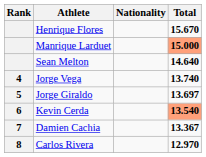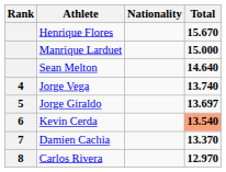 <table class="wikitable sortable" style="text-align:left">
 <tr>
 <th scope=col>Rank</th>
 <th scope=col>Athlete</th>
 <th scope=col>Nationality</th>
 <th scope=col>Total</th>
 </tr>
 <tr>
 <th scope=row></th>
 <td align=left><a href='#'>Henrique Flores</a></td>
 <td></td>
 <td><strong>15.670</strong></td>
 </tr>
 <tr>
 <th scope=row></th>
 <td align=left><a href='#'>Manrique Larduet</a></td>
 <td></td>
-<td style="background: lightsalmon;"><strong>15.000</strong></td>
+<td><strong>15.000</strong></td>
 </tr>
 <tr>
 <th scope=row></th>
 <td align=left><a href='#'>Sean Melton</a></td>
 <td></td>
 <td><strong>14.640</strong></td>
 </tr>
 <tr>
 <th scope=row>4</th>
 <td align=left><a href='#'>Jorge Vega</a></td>
 <td></td>
 <td><strong>13.740</strong></td>
 </tr>
 <tr>
 <th scope=row>5</th>
 <td align=left><a href='#'>Jorge Giraldo</a></td>
 <td></td>
 <td><strong>13.697</strong></td>
 </tr>
 <tr>
 <th scope=row>6</th>
 <td align=left><a href='#'>Kevin Cerda</a></td>
 <td></td>
 <td style="background: lightsalmon;"><strong>13.540</strong></td>
 </tr>
 <tr>
 <th scope=row>7</th>
 <td align=left><a href='#'>Damien Cachia</a></td>
 <td></td>
-<td><strong>13.367</strong></td>
+<td><strong>13.370</strong></td>
 </tr>
 <tr>
 <th scope=row>8</th>
 <td align=left><a href='#'>Carlos Rivera</a></td>
 <td></td>
 <td><strong>12.970</strong></td>
 </tr>
 </table>
